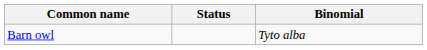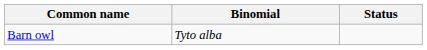 <table style="width:60%;" class="wikitable">
 <tr>
 <th width=40%>Common name</th>
+<th width=40%>Binomial</th>
 <th width=20%>Status</th>
-<th width=40%>Binomial</th>
 </tr>
 <tr>
 <td><a href='#'>Barn owl</a></td>
+<td><em>Tyto alba</em></td>
 <td></td>
-<td><em>Tyto alba</em></td>
 </tr>
 </table>
